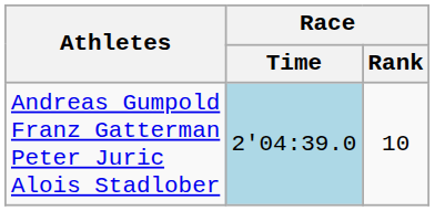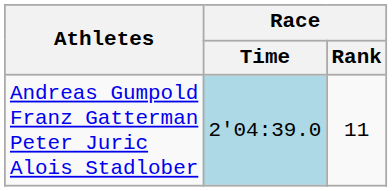 <table class="wikitable" border="1" style="font-size:90%">
 <tr>
 <th rowspan=2>Athletes</th>
 <th colspan=2>Race</th>
 </tr>
 <tr>
 <th>Time</th>
 <th>Rank</th>
 </tr>
 <tr>
 <td><a href='#'>Andreas Gumpold</a><br><a href='#'>Franz Gatterman</a><br><a href='#'>Peter Juric</a><br><a href='#'>Alois Stadlober</a></td>
 <td align=center style="background: lightblue;">2'04:39.0</td>
-<td align=center>10</td>
+<td align=center>11</td>
 </tr>
 </table>
